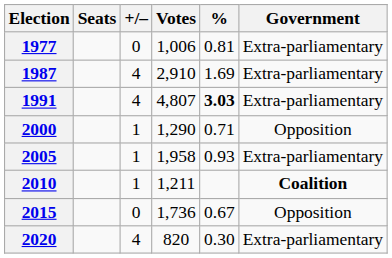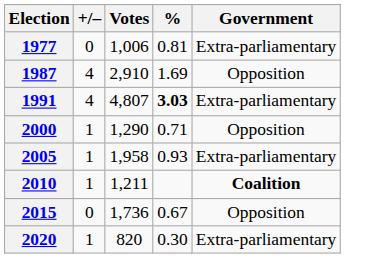 <table class=wikitable style=text-align:center>
 <tr>
 <th>Election</th>
-<th>Seats</th>
 <th>+/–</th>
 <th>Votes</th>
 <th>%</th>
 <th>Government</th>
 </tr>
 <tr>
 <th><a href='#'>1977</a></th>
-<td></td>
 <td> 0</td>
 <td>1,006</td>
 <td>0.81</td>
 <td>Extra-parliamentary</td>
 </tr>
 <tr>
 <th><a href='#'>1987</a></th>
-<td></td>
 <td> 4</td>
 <td>2,910</td>
 <td>1.69</td>
-<td>Extra-parliamentary</td>
+<td>Opposition</td>
 </tr>
 <tr>
 <th><a href='#'>1991</a></th>
-<td></td>
 <td> 4</td>
 <td>4,807</td>
 <td><strong>3.03</strong></td>
 <td>Extra-parliamentary</td>
 </tr>
 <tr>
 <th><a href='#'>2000</a></th>
-<td></td>
 <td> 1</td>
 <td>1,290</td>
 <td>0.71</td>
 <td>Opposition</td>
 </tr>
 <tr>
 <th><a href='#'>2005</a></th>
-<td></td>
 <td> 1</td>
 <td>1,958</td>
 <td>0.93</td>
 <td>Extra-parliamentary</td>
 </tr>
 <tr>
 <th><a href='#'>2010</a></th>
-<td></td>
 <td> 1</td>
 <td>1,211</td>
 <td></td>
 <td><strong>Coalition</strong></td>
 </tr>
 <tr>
 <th><a href='#'>2015</a></th>
-<td></td>
 <td> 0</td>
 <td>1,736</td>
 <td>0.67</td>
 <td>Opposition</td>
 </tr>
 <tr>
 <th><a href='#'>2020</a></th>
-<td></td>
-<td> 4</td>
+<td> 1</td>
 <td>820</td>
 <td>0.30</td>
 <td>Extra-parliamentary</td>
 </tr>
 </table>
